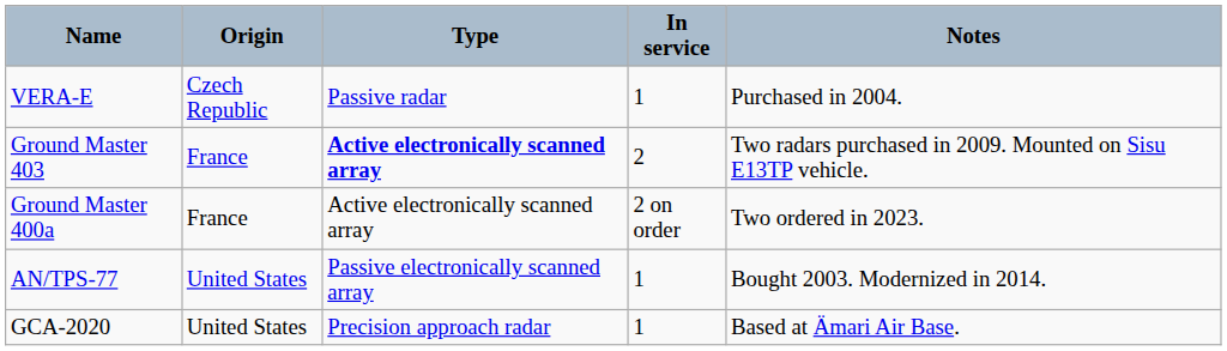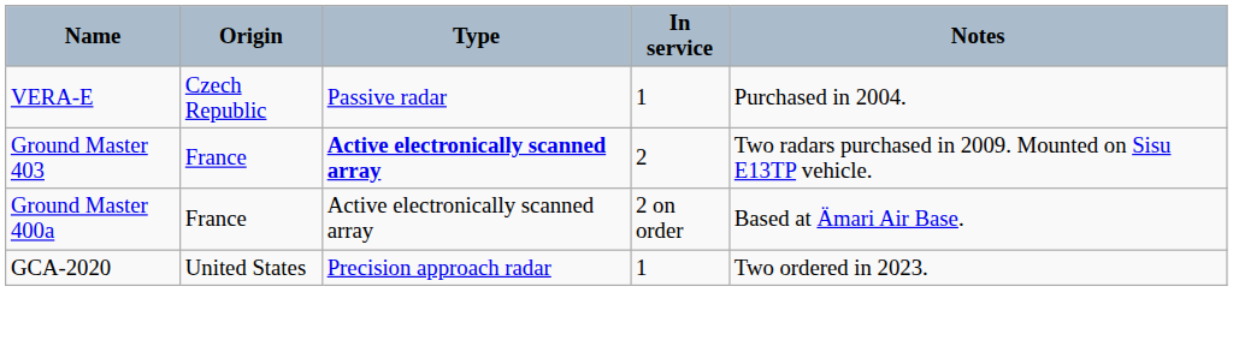 <table class="wikitable">
 <tr>
 <th style="text-align:center; background:#aabccc;">Name</th>
 <th style="text-align: center; background:#aabccc;">Origin</th>
 <th style="text-align:l center; background:#aabccc;">Type</th>
 <th style="text-align:center; background:#aabccc;">In service</th>
 <th style="text-align: center; background:#aabccc;">Notes</th>
 </tr>
 <tr>
 <td><a href='#'>VERA-E</a></td>
 <td><a href='#'>Czech Republic</a></td>
 <td><a href='#'>Passive radar</a></td>
 <td>1</td>
 <td>Purchased in 2004.</td>
 </tr>
 <tr>
 <td><a href='#'>Ground Master 403</a></td>
 <td><a href='#'>France</a></td>
 <td><strong><a href='#'>Active electronically scanned array</a></strong></td>
 <td>2</td>
 <td>Two radars purchased in 2009. Mounted on <a href='#'>Sisu E13TP</a> vehicle.</td>
 </tr>
 <tr>
 <td><a href='#'>Ground Master 400a</a></td>
 <td>France</td>
 <td>Active electronically scanned array</td>
 <td>2 on order</td>
-<td>Two ordered in 2023.</td>
-</tr>
-<tr>
-<td><a href='#'>AN/TPS-77</a></td>
-<td><a href='#'>United States</a></td>
-<td><a href='#'>Passive electronically scanned array</a></td>
-<td>1</td>
-<td>Bought 2003. Modernized in 2014.</td>
+<td>Based at <a href='#'>Ämari Air Base</a>.</td>
 </tr>
 <tr>
 <td>GCA-2020</td>
 <td>United States</td>
 <td><a href='#'>Precision approach radar</a></td>
 <td>1</td>
-<td>Based at <a href='#'>Ämari Air Base</a>.</td>
+<td>Two ordered in 2023.</td>
 </tr>
 </table>
